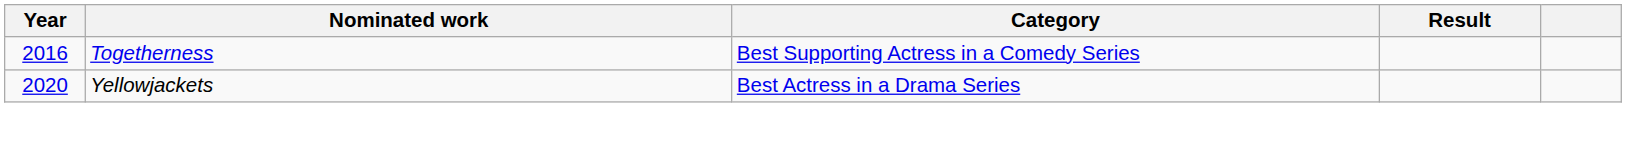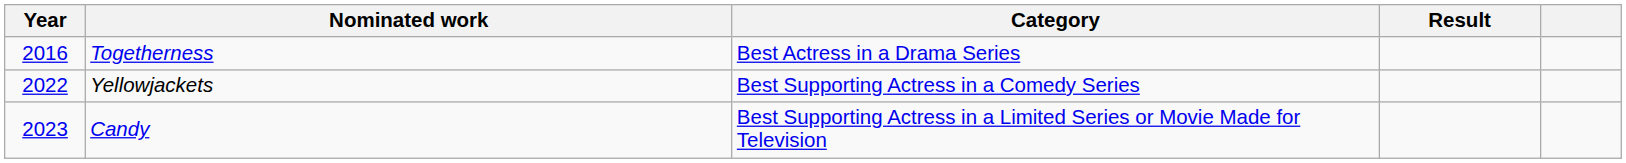 <table class="wikitable" style="width:100%;">
 <tr>
 <th style="width:5%;">Year</th>
 <th style="width:40%;">Nominated work</th>
 <th style="width:40%;">Category</th>
 <th style="width:10%;">Result</th>
 <th style="width:5%;"></th>
 </tr>
 <tr>
 <td style="text-align:center;"><a href='#'>2016</a></td>
 <td><em><a href='#'>Togetherness</a></em></td>
+<td><a href='#'>Best Actress in a Drama Series</a></td>
+<td></td>
+<td style="text-align:center;"></td>
+</tr>
+<tr>
+<td style="text-align:center;"><a href='#'>2022</a></td>
+<td><em>Yellowjackets</em></td>
 <td><a href='#'>Best Supporting Actress in a Comedy Series</a></td>
 <td></td>
 <td style="text-align:center;"></td>
 </tr>
 <tr>
-<td style="text-align:center;"><a href='#'>2020</a></td>
-<td><em>Yellowjackets</em></td>
-<td><a href='#'>Best Actress in a Drama Series</a></td>
+<td style="text-align:center;"><a href='#'>2023</a></td>
+<td><em><a href='#'>Candy</a></em></td>
+<td><a href='#'>Best Supporting Actress in a Limited Series or Movie Made for Television</a></td>
 <td></td>
 <td style="text-align:center;"></td>
 </tr>
 </table>
